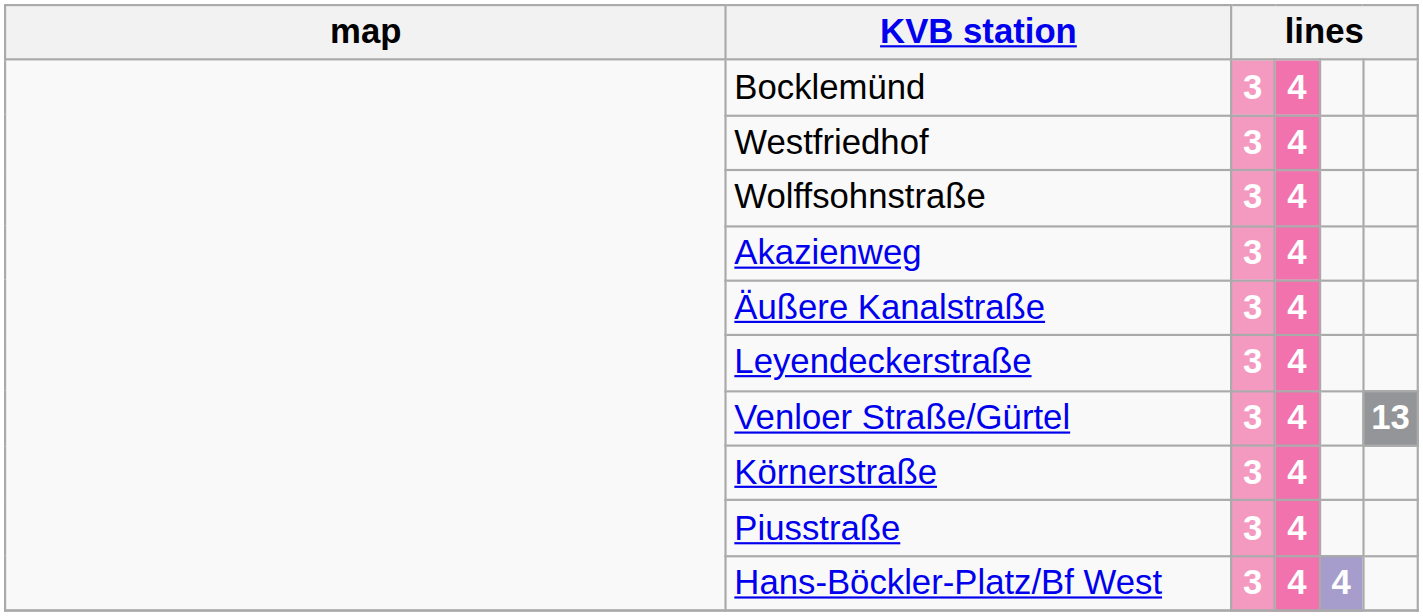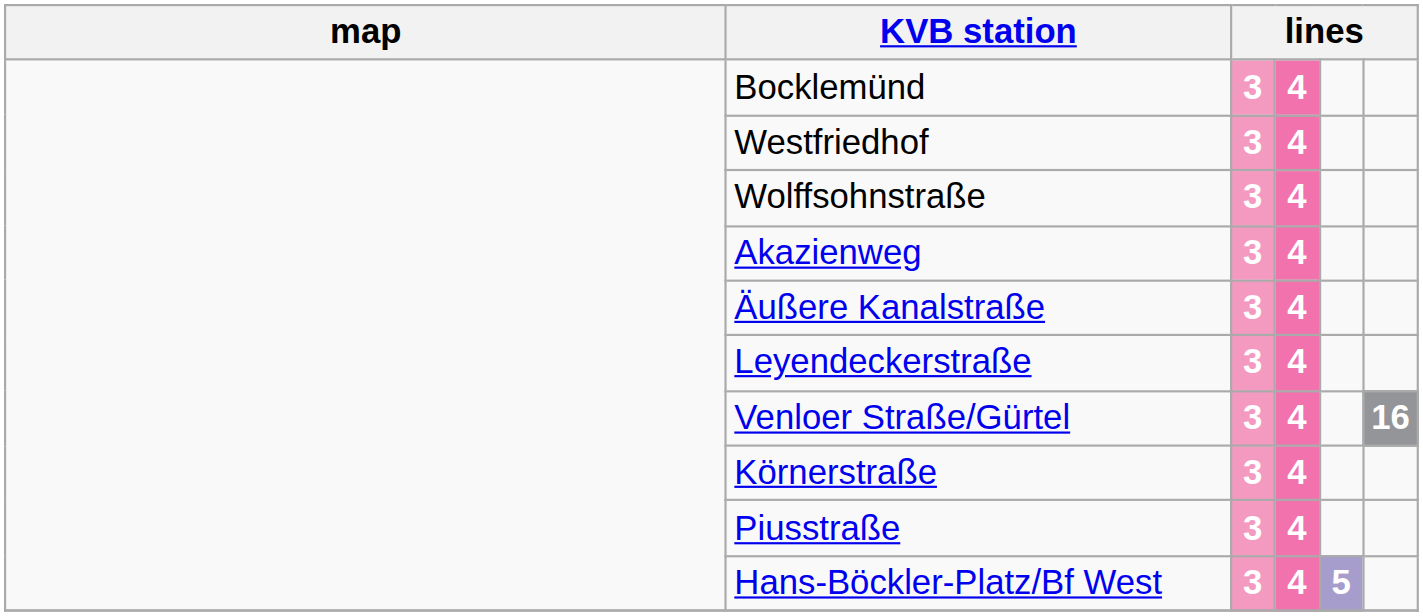 <table class="wikitable">
 <tr>
 <th>map</th>
 <th><a href='#'>KVB station</a></th>
 <th colspan="10">lines</th>
 </tr>
 <tr>
 <td rowspan="10" width="325px"></td>
 <td width="225px" valign=top> Bocklemünd</td>
 <td style="background-color:#F49AC1; color:#ffffff; text-align:center;"><strong>3</strong></td>
 <td style="background-color:#F172AC; color:#ffffff; text-align:center;"><strong>4</strong></td>
 <td></td>
 <td></td>
 </tr>
 <tr>
 <td> Westfriedhof</td>
 <td style="background-color:#F49AC1; color:#ffffff; text-align:center;"><strong>3</strong></td>
 <td style="background-color:#F172AC; color:#ffffff; text-align:center;"><strong>4</strong></td>
 <td></td>
 <td></td>
 </tr>
 <tr>
 <td> Wolffsohnstraße</td>
 <td style="background-color:#F49AC1; color:#ffffff; text-align:center;"><strong>3</strong></td>
 <td style="background-color:#F172AC; color:#ffffff; text-align:center;"><strong>4</strong></td>
 <td></td>
 <td></td>
 </tr>
 <tr>
 <td> <a href='#'>Akazienweg</a></td>
 <td width="13px" style="background-color:#F49AC1; color:#ffffff; text-align:center;"><strong>3</strong></td>
 <td width="13px" style="background-color:#F172AC; color:#ffffff; text-align:center;"><strong>4</strong></td>
 <td width="13px"></td>
 <td width="13px"></td>
 </tr>
 <tr>
 <td valign=top> <a href='#'>Äußere Kanalstraße</a></td>
 <td style="background-color:#F49AC1; color:#ffffff; text-align:center;"><strong>3</strong></td>
 <td style="background-color:#F172AC; color:#ffffff; text-align:center;"><strong>4</strong></td>
 <td></td>
 <td></td>
 </tr>
 <tr>
 <td> <a href='#'>Leyendeckerstraße</a></td>
 <td style="background-color:#F49AC1; color:#ffffff; text-align:center;"><strong>3</strong></td>
 <td style="background-color:#F172AC; color:#ffffff; text-align:center;"><strong>4</strong></td>
 <td></td>
 <td></td>
 </tr>
 <tr>
 <td>  <a href='#'>Venloer Straße/Gürtel</a></td>
 <td style="background-color:#F49AC1; color:#ffffff; text-align:center;"><strong>3</strong></td>
 <td style="background-color:#F172AC; color:#ffffff; text-align:center;"><strong>4</strong></td>
 <td></td>
-<td style="background-color:#939598; color:#ffffff; text-align:center;"><strong>13</strong></td>
+<td style="background-color:#939598; color:#ffffff; text-align:center;"><strong>16</strong></td>
 </tr>
 <tr>
 <td> <a href='#'>Körnerstraße</a></td>
 <td style="background-color:#F49AC1; color:#ffffff; text-align:center;"><strong>3</strong></td>
 <td style="background-color:#F172AC; color:#ffffff; text-align:center;"><strong>4</strong></td>
 <td></td>
 <td></td>
 </tr>
 <tr>
 <td> <a href='#'>Piusstraße</a></td>
 <td style="background-color:#F49AC1; color:#ffffff; text-align:center;"><strong>3</strong></td>
 <td style="background-color:#F172AC; color:#ffffff; text-align:center;"><strong>4</strong></td>
 <td></td>
 <td></td>
 </tr>
 <tr>
 <td>  <a href='#'>Hans-Böckler-Platz/Bf West</a></td>
 <td style="background-color:#F49AC1; color:#ffffff; text-align:center;"><strong>3</strong></td>
 <td style="background-color:#F172AC; color:#ffffff; text-align:center;"><strong>4</strong></td>
-<td style="background-color:#A69DCD; color:#ffffff; text-align:center;"><strong>4</strong></td>
+<td style="background-color:#A69DCD; color:#ffffff; text-align:center;"><strong>5</strong></td>
 <td></td>
 </tr>
 <tr>
 </tr>
 </table>
